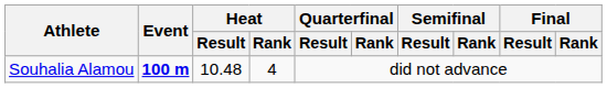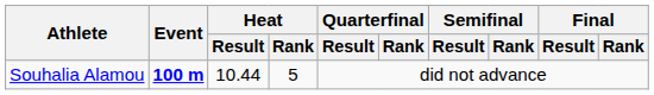 <table class=wikitable style="font-size:90%">
 <tr>
 <th rowspan="2">Athlete</th>
 <th rowspan="2">Event</th>
 <th colspan="2">Heat</th>
 <th colspan="2">Quarterfinal</th>
 <th colspan="2">Semifinal</th>
 <th colspan="2">Final</th>
 </tr>
 <tr style="font-size:95%">
 <th>Result</th>
 <th>Rank</th>
 <th>Result</th>
 <th>Rank</th>
 <th>Result</th>
 <th>Rank</th>
 <th>Result</th>
 <th>Rank</th>
 </tr>
 <tr align=center>
 <td align=left><a href='#'>Souhalia Alamou</a></td>
 <td align=left><strong><a href='#'>100 m</a></strong></td>
-<td>10.48</td>
-<td>4</td>
+<td>10.44</td>
+<td>5</td>
 <td colspan=6>did not advance</td>
 </tr>
 </table>
